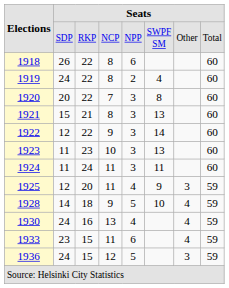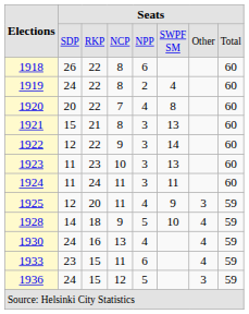 <table class="wikitable">
 <tr>
 <td style=background:#e3e3e3 align=center rowspan=2><strong>Elections</strong></td>
 <td style=background:#e3e3e3 align=center colspan=14><strong>Seats</strong></td>
 </tr>
 <tr style=background:#e3e3e3  align=center>
 <td><small><a href='#'>SDP</a></small></td>
 <td><small><a href='#'>RKP</a></small></td>
 <td><small><a href='#'>NCP</a></small></td>
 <td><small><a href='#'>NPP</a></small></td>
 <td><small><a href='#'>SWPF</a><br><a href='#'>SM</a></small></td>
 <td><small>Other</small></td>
 <td><small>Total</small></td>
 </tr>
 <tr align=center>
 <td style="background:#fffacd;"><a href='#'>1918</a></td>
 <td>26</td>
 <td>22</td>
 <td>8</td>
 <td>6</td>
 <td></td>
 <td></td>
 <td>60</td>
 </tr>
 <tr align=center>
 <td style="background:#fffacd;"><a href='#'>1919</a></td>
 <td>24</td>
 <td>22</td>
 <td>8</td>
 <td>2</td>
 <td>4</td>
 <td></td>
 <td>60</td>
 </tr>
 <tr align=center>
 <td style="background:#fffacd;"><a href='#'>1920</a></td>
 <td>20</td>
 <td>22</td>
 <td>7</td>
-<td>3</td>
+<td>4</td>
 <td>8</td>
 <td></td>
 <td>60</td>
 </tr>
 <tr align=center>
 <td style="background:#fffacd;"><a href='#'>1921</a></td>
 <td>15</td>
 <td>21</td>
 <td>8</td>
 <td>3</td>
 <td>13</td>
 <td></td>
 <td>60</td>
 </tr>
 <tr align=center>
 <td style="background:#fffacd;"><a href='#'>1922</a></td>
 <td>12</td>
 <td>22</td>
 <td>9</td>
 <td>3</td>
 <td>14</td>
 <td></td>
 <td>60</td>
 </tr>
 <tr align=center>
 <td style="background:#fffacd;"><a href='#'>1923</a></td>
 <td>11</td>
 <td>23</td>
 <td>10</td>
 <td>3</td>
 <td>13</td>
 <td></td>
 <td>60</td>
 </tr>
 <tr align=center>
 <td style="background:#fffacd;"><a href='#'>1924</a></td>
 <td>11</td>
 <td>24</td>
 <td>11</td>
 <td>3</td>
 <td>11</td>
 <td></td>
 <td>60</td>
 </tr>
 <tr align=center>
 <td style="background:#fffacd;"><a href='#'>1925</a></td>
 <td>12</td>
 <td>20</td>
 <td>11</td>
 <td>4</td>
 <td>9</td>
 <td>3</td>
 <td>59</td>
 </tr>
 <tr align=center>
 <td style="background:#fffacd;"><a href='#'>1928</a></td>
 <td>14</td>
 <td>18</td>
 <td>9</td>
 <td>5</td>
 <td>10</td>
 <td>4</td>
 <td>59</td>
 </tr>
 <tr align=center>
 <td style="background:#fffacd;"><a href='#'>1930</a></td>
 <td>24</td>
 <td>16</td>
 <td>13</td>
 <td>4</td>
 <td></td>
 <td>4</td>
 <td>59</td>
 </tr>
 <tr align=center>
 <td style="background:#fffacd;"><a href='#'>1933</a></td>
 <td>23</td>
 <td>15</td>
 <td>11</td>
 <td>6</td>
 <td></td>
 <td>4</td>
 <td>59</td>
 </tr>
 <tr align=center>
 <td style="background:#fffacd;"><a href='#'>1936</a></td>
 <td>24</td>
 <td>15</td>
 <td>12</td>
 <td>5</td>
 <td></td>
 <td>3</td>
 <td>59</td>
 </tr>
 <tr>
 <td colspan=8 style="background:#e3e3e3;"><small>Source: Helsinki City Statistics</small></td>
 </tr>
 </table>
